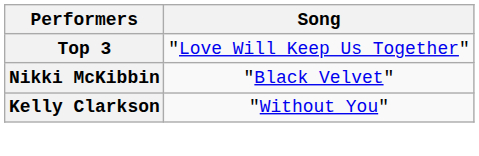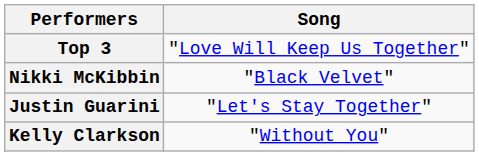 <table class="wikitable unsortable" style="text-align:center;">
 <tr>
 <th scope="col">Performers</th>
 <th scope="col">Song</th>
 </tr>
 <tr>
 <th scope="row">Top 3</th>
 <td>"<a href='#'>Love Will Keep Us Together</a>"</td>
 </tr>
 <tr>
 <th scope="row">Nikki McKibbin</th>
 <td>"<a href='#'>Black Velvet</a>"</td>
 </tr>
 <tr>
+<th scope="row">Justin Guarini</th>
+<td>"<a href='#'>Let's Stay Together</a>"</td>
+</tr>
+<tr>
 <th scope="row">Kelly Clarkson</th>
 <td>"<a href='#'>Without You</a>"</td>
 </tr>
 </table>
